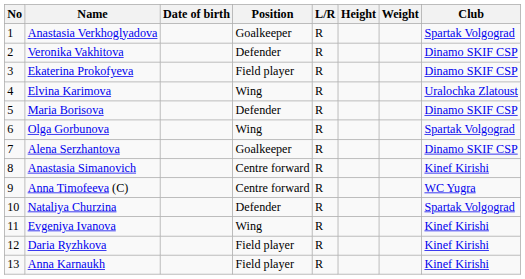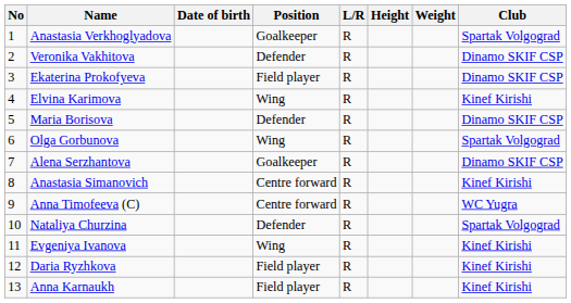 <table class="wikitable sortable" text-align:center;">
 <tr>
 <th>No</th>
 <th>Name</th>
 <th>Date of birth</th>
 <th>Position</th>
 <th>L/R</th>
 <th>Height</th>
 <th>Weight</th>
 <th>Club</th>
 </tr>
 <tr>
 <td>1</td>
 <td align=left><a href='#'>Anastasia Verkhoglyadova</a></td>
 <td align=left></td>
 <td>Goalkeeper</td>
 <td>R</td>
 <td></td>
 <td></td>
 <td align=left> <a href='#'>Spartak Volgograd</a></td>
 </tr>
 <tr>
 <td>2</td>
 <td align=left><a href='#'>Veronika Vakhitova</a></td>
 <td align=left></td>
 <td>Defender</td>
 <td>R</td>
 <td></td>
 <td></td>
 <td align=left> <a href='#'>Dinamo SKIF CSP</a></td>
 </tr>
 <tr>
 <td>3</td>
 <td align=left><a href='#'>Ekaterina Prokofyeva</a></td>
 <td align=left></td>
 <td>Field player</td>
 <td>R</td>
 <td></td>
 <td></td>
 <td align=left> <a href='#'>Dinamo SKIF CSP</a></td>
 </tr>
 <tr>
 <td>4</td>
 <td align=left><a href='#'>Elvina Karimova</a></td>
 <td align=left></td>
 <td>Wing</td>
 <td>R</td>
 <td></td>
 <td></td>
-<td align=left> <a href='#'>Uralochka Zlatoust</a></td>
+<td align=left> <a href='#'>Kinef Kirishi</a></td>
 </tr>
 <tr>
 <td>5</td>
 <td align=left><a href='#'>Maria Borisova</a></td>
 <td align=left></td>
 <td>Defender</td>
 <td>R</td>
 <td></td>
 <td></td>
 <td align=left> <a href='#'>Dinamo SKIF CSP</a></td>
 </tr>
 <tr>
 <td>6</td>
 <td align=left><a href='#'>Olga Gorbunova</a></td>
 <td align=left></td>
 <td>Wing</td>
 <td>R</td>
 <td></td>
 <td></td>
 <td align=left> <a href='#'>Spartak Volgograd</a></td>
 </tr>
 <tr>
 <td>7</td>
 <td align=left><a href='#'>Alena Serzhantova</a></td>
 <td align=left></td>
 <td>Goalkeeper</td>
 <td>R</td>
 <td></td>
 <td></td>
 <td align=left> <a href='#'>Dinamo SKIF CSP</a></td>
 </tr>
 <tr>
 <td>8</td>
 <td align=left><a href='#'>Anastasia Simanovich</a></td>
 <td align=left></td>
 <td>Centre forward</td>
 <td>R</td>
 <td></td>
 <td></td>
 <td align=left> <a href='#'>Kinef Kirishi</a></td>
 </tr>
 <tr>
 <td>9</td>
 <td align=left><a href='#'>Anna Timofeeva</a> (C)</td>
 <td align=left></td>
 <td>Centre forward</td>
 <td>R</td>
 <td></td>
 <td></td>
 <td align=left> <a href='#'>WC Yugra</a></td>
 </tr>
 <tr>
 <td>10</td>
 <td align=left><a href='#'>Nataliya Churzina</a></td>
 <td align=left></td>
 <td>Defender</td>
 <td>R</td>
 <td></td>
 <td></td>
 <td align=left> <a href='#'>Spartak Volgograd</a></td>
 </tr>
 <tr>
 <td>11</td>
 <td align=left><a href='#'>Evgeniya Ivanova</a></td>
 <td align=left></td>
 <td>Wing</td>
 <td>R</td>
 <td></td>
 <td></td>
 <td align=left> <a href='#'>Kinef Kirishi</a></td>
 </tr>
 <tr>
 <td>12</td>
 <td align=left><a href='#'>Daria Ryzhkova</a></td>
 <td align=left></td>
 <td>Field player</td>
 <td>R</td>
 <td></td>
 <td></td>
 <td align=left> <a href='#'>Kinef Kirishi</a></td>
 </tr>
 <tr>
 <td>13</td>
 <td align=left><a href='#'>Anna Karnaukh</a></td>
 <td align=left></td>
 <td>Field player</td>
 <td>R</td>
 <td></td>
 <td></td>
 <td align=left> <a href='#'>Kinef Kirishi</a></td>
 </tr>
 </table>
